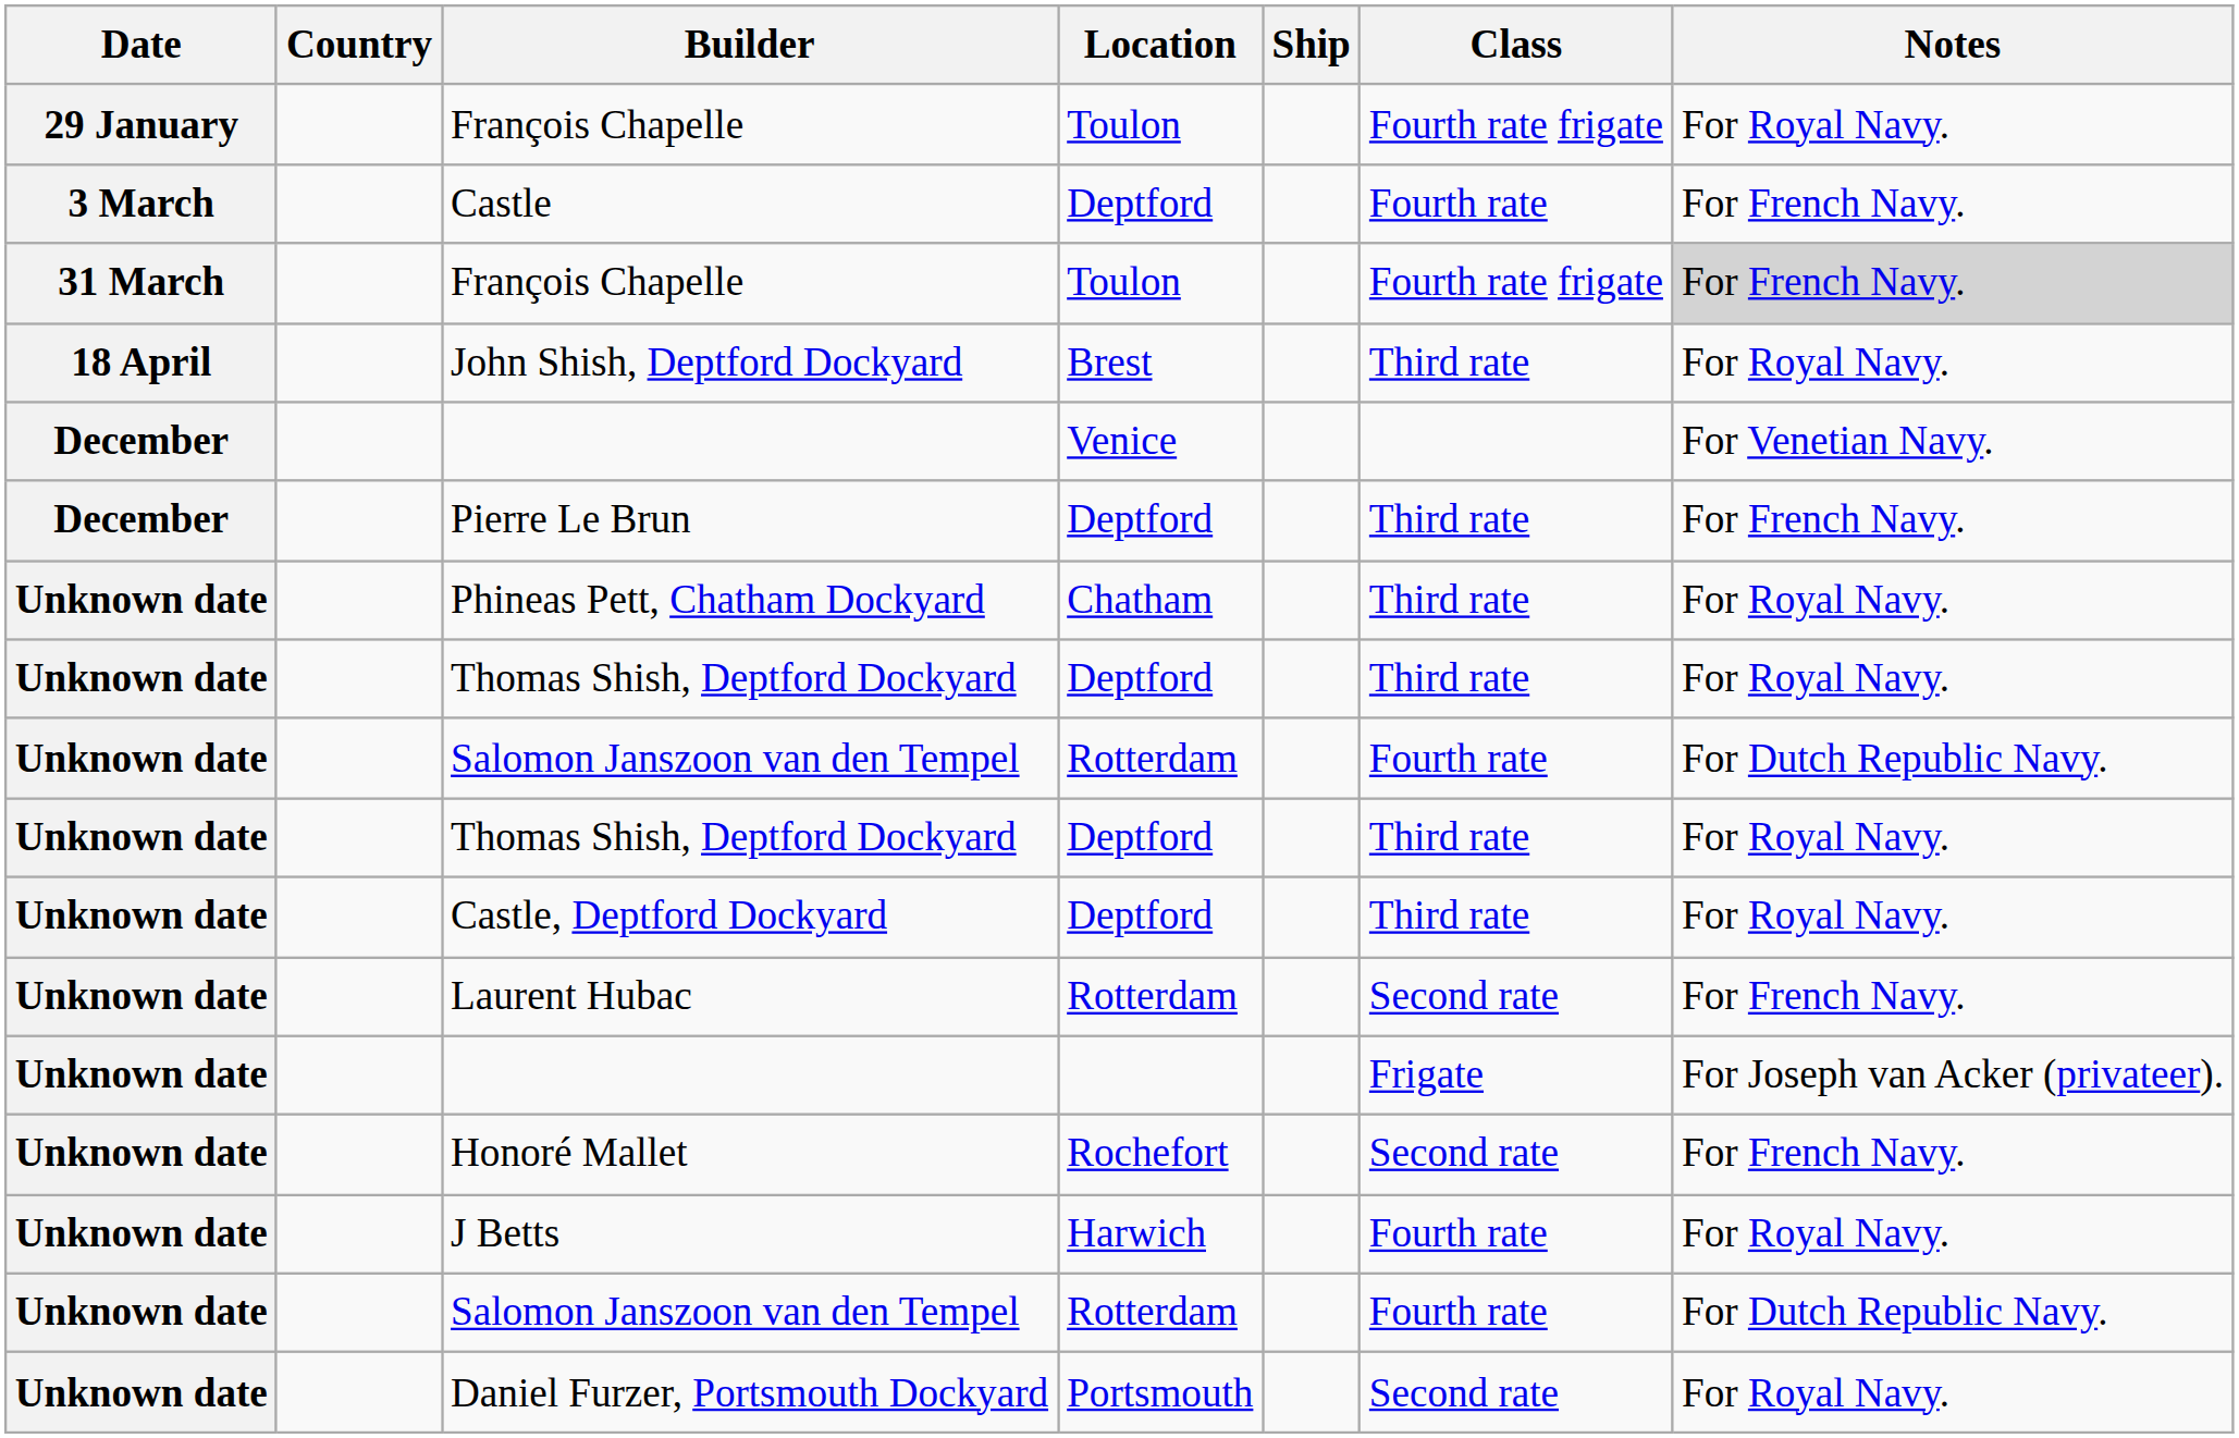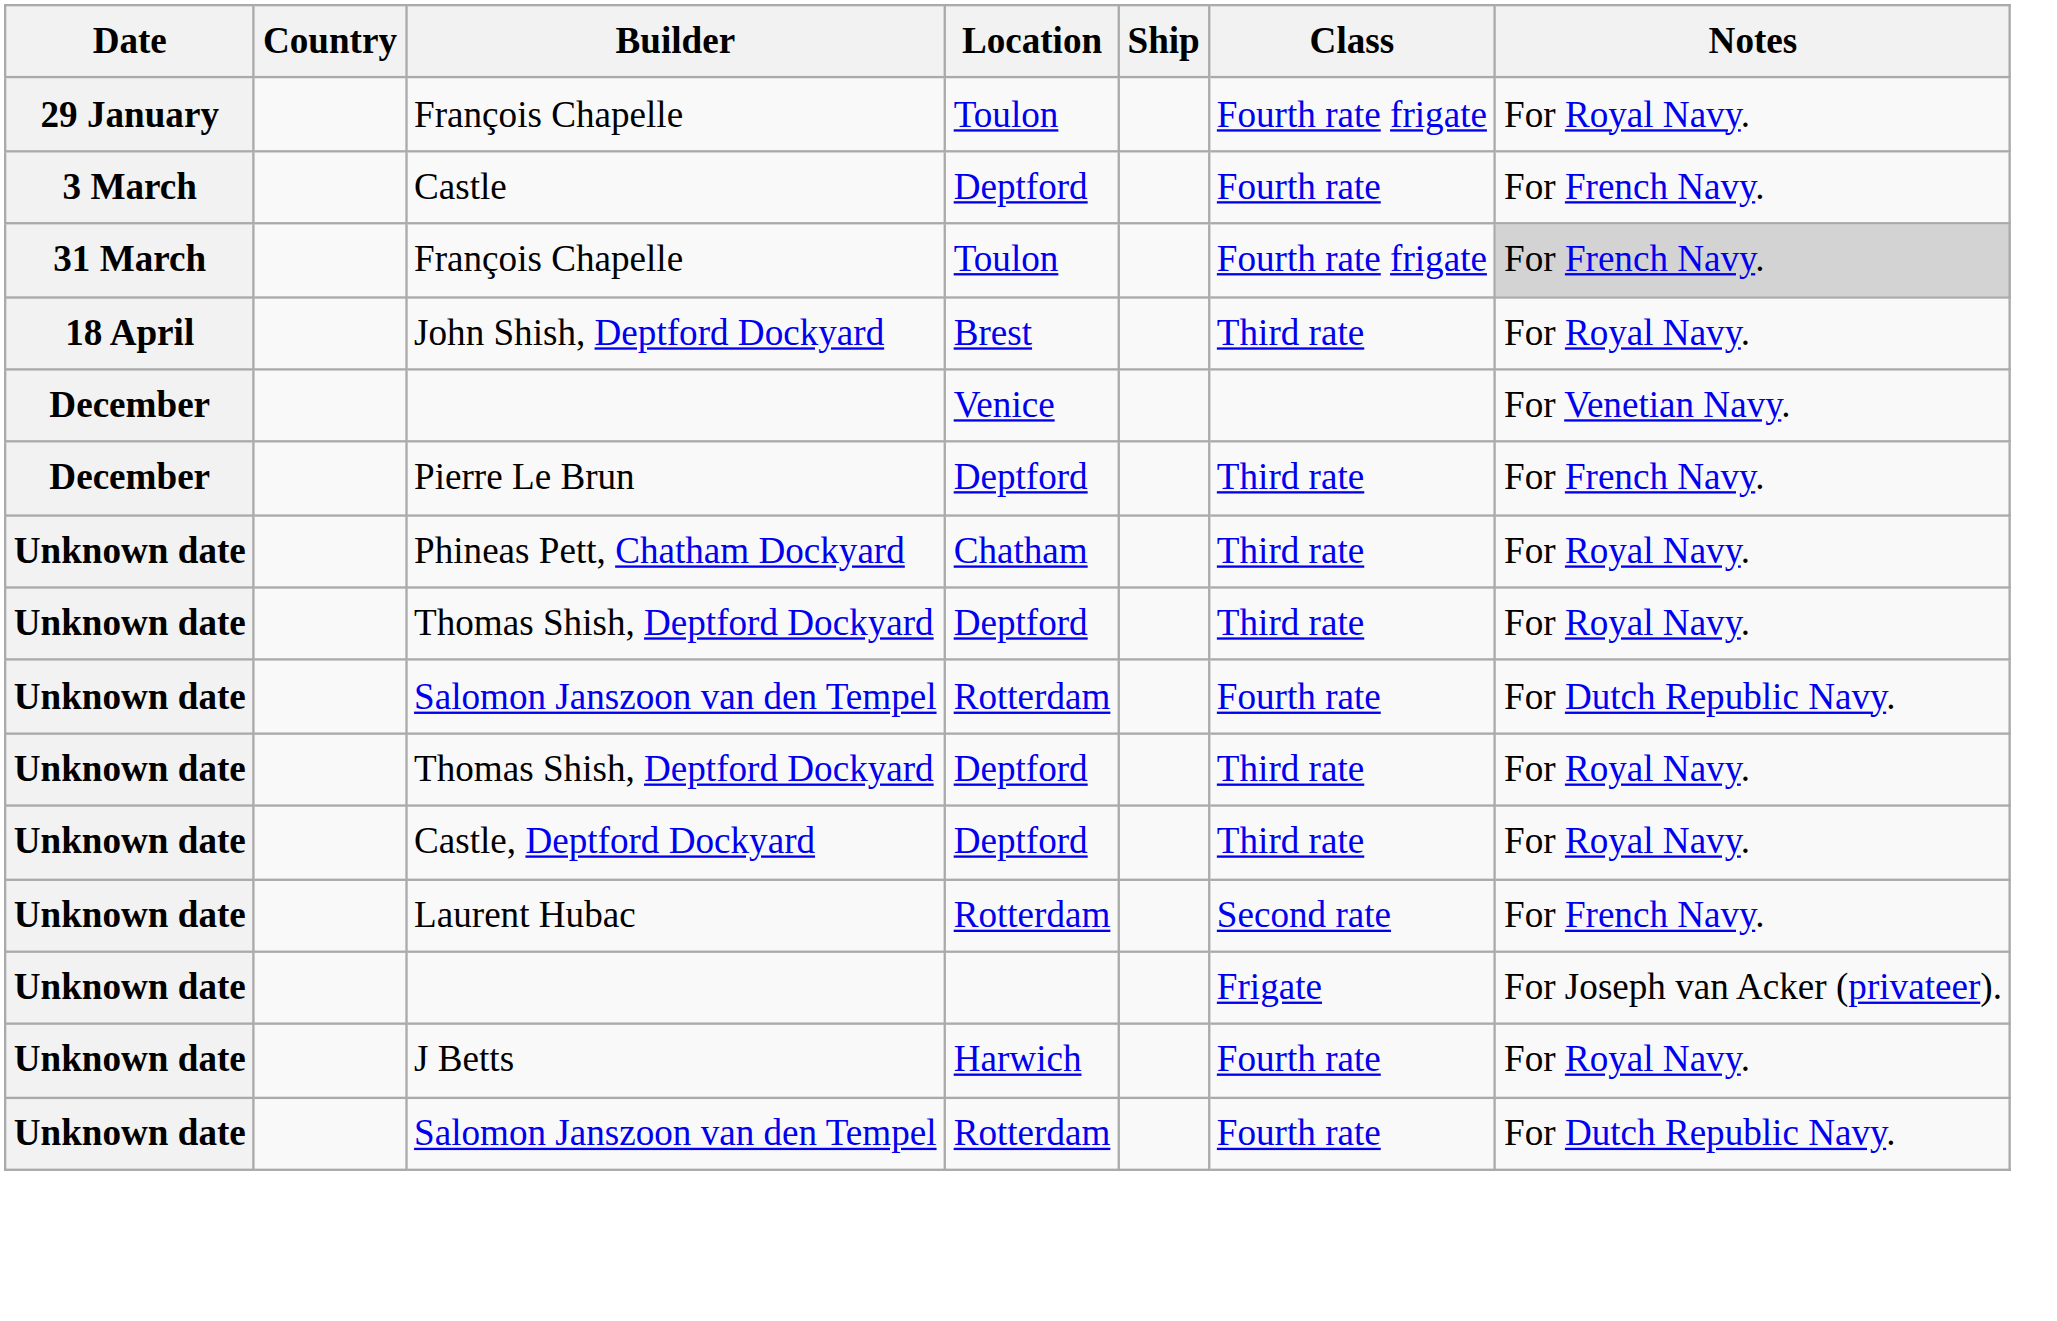 <table class="wikitable sortable" style="font-size:1.00em; line-height:1.5em;">
 <tr>
 <th>Date</th>
 <th>Country</th>
 <th>Builder</th>
 <th>Location</th>
 <th>Ship</th>
 <th>Class</th>
 <th>Notes</th>
 </tr>
 <tr ---->
 <th>29 January</th>
 <td></td>
 <td>François Chapelle</td>
 <td><a href='#'>Toulon</a></td>
 <td><strong></strong></td>
 <td><a href='#'>Fourth rate</a> <a href='#'>frigate</a></td>
 <td>For <a href='#'>Royal Navy</a>.</td>
 </tr>
 <tr ---->
 <th>3 March</th>
 <td></td>
 <td>Castle</td>
 <td><a href='#'>Deptford</a></td>
 <td><strong></strong></td>
 <td><a href='#'>Fourth rate</a></td>
 <td>For <a href='#'>French Navy</a>.</td>
 </tr>
 <tr ---->
 <th>31 March</th>
 <td></td>
 <td>François Chapelle</td>
 <td><a href='#'>Toulon</a></td>
 <td><strong></strong></td>
 <td><a href='#'>Fourth rate</a> <a href='#'>frigate</a></td>
 <td style="background: lightgrey;">For <a href='#'>French Navy</a>.</td>
 </tr>
 <tr ---->
 <th>18 April</th>
 <td></td>
 <td>John Shish, <a href='#'>Deptford Dockyard</a></td>
 <td><a href='#'>Brest</a></td>
 <td><strong></strong></td>
 <td><a href='#'>Third rate</a></td>
 <td>For <a href='#'>Royal Navy</a>.</td>
 </tr>
 <tr ---->
 <th>December</th>
 <td></td>
 <td></td>
 <td><a href='#'>Venice</a></td>
 <td><strong></strong></td>
 <td></td>
 <td>For <a href='#'>Venetian Navy</a>.</td>
 </tr>
 <tr ---->
 <th>December</th>
 <td></td>
 <td>Pierre Le Brun</td>
 <td><a href='#'>Deptford</a></td>
 <td><strong></strong></td>
 <td><a href='#'>Third rate</a></td>
 <td>For <a href='#'>French Navy</a>.</td>
 </tr>
 <tr ---->
 <th>Unknown date</th>
 <td></td>
 <td>Phineas Pett, <a href='#'>Chatham Dockyard</a></td>
 <td><a href='#'>Chatham</a></td>
 <td><strong></strong></td>
 <td><a href='#'>Third rate</a></td>
 <td>For <a href='#'>Royal Navy</a>.</td>
 </tr>
 <tr ---->
 <th>Unknown date</th>
 <td></td>
 <td>Thomas Shish, <a href='#'>Deptford Dockyard</a></td>
 <td><a href='#'>Deptford</a></td>
 <td><strong></strong></td>
 <td><a href='#'>Third rate</a></td>
 <td>For <a href='#'>Royal Navy</a>.</td>
 </tr>
 <tr ---->
 <th>Unknown date</th>
 <td></td>
 <td><a href='#'>Salomon Janszoon van den Tempel</a></td>
 <td><a href='#'>Rotterdam</a></td>
 <td><strong></strong></td>
 <td><a href='#'>Fourth rate</a></td>
 <td>For <a href='#'>Dutch Republic Navy</a>.</td>
 </tr>
 <tr ---->
 <th>Unknown date</th>
 <td></td>
 <td>Thomas Shish, <a href='#'>Deptford Dockyard</a></td>
 <td><a href='#'>Deptford</a></td>
 <td><strong></strong></td>
 <td><a href='#'>Third rate</a></td>
 <td>For <a href='#'>Royal Navy</a>.</td>
 </tr>
 <tr ---->
 <th>Unknown date</th>
 <td></td>
 <td>Castle, <a href='#'>Deptford Dockyard</a></td>
 <td><a href='#'>Deptford</a></td>
 <td><strong></strong></td>
 <td><a href='#'>Third rate</a></td>
 <td>For <a href='#'>Royal Navy</a>.</td>
 </tr>
 <tr ---->
 <th>Unknown date</th>
 <td></td>
 <td>Laurent Hubac</td>
 <td><a href='#'>Rotterdam</a></td>
 <td><strong></strong></td>
 <td><a href='#'>Second rate</a></td>
 <td>For <a href='#'>French Navy</a>.</td>
 </tr>
 <tr ---->
 <th>Unknown date</th>
 <td></td>
 <td></td>
 <td></td>
 <td><strong></strong></td>
 <td><a href='#'>Frigate</a></td>
 <td>For Joseph van Acker (<a href='#'>privateer</a>).</td>
 </tr>
 <tr ---->
 <th>Unknown date</th>
 <td></td>
-<td>Honoré Mallet</td>
-<td><a href='#'>Rochefort</a></td>
-<td><strong></strong></td>
-<td><a href='#'>Second rate</a></td>
-<td>For <a href='#'>French Navy</a>.</td>
-</tr>
-<tr ---->
-<th>Unknown date</th>
-<td></td>
 <td>J Betts</td>
 <td><a href='#'>Harwich</a></td>
 <td><strong></strong></td>
 <td><a href='#'>Fourth rate</a></td>
 <td>For <a href='#'>Royal Navy</a>.</td>
 </tr>
 <tr ---->
 <th>Unknown date</th>
 <td></td>
 <td><a href='#'>Salomon Janszoon van den Tempel</a></td>
 <td><a href='#'>Rotterdam</a></td>
 <td><strong></strong></td>
 <td><a href='#'>Fourth rate</a></td>
 <td>For <a href='#'>Dutch Republic Navy</a>.</td>
 </tr>
-<tr ---->
-<th>Unknown date</th>
-<td></td>
-<td>Daniel Furzer, <a href='#'>Portsmouth Dockyard</a></td>
-<td><a href='#'>Portsmouth</a></td>
-<td><strong></strong></td>
-<td><a href='#'>Second rate</a></td>
-<td>For <a href='#'>Royal Navy</a>.</td>
-</tr>
 </table>
